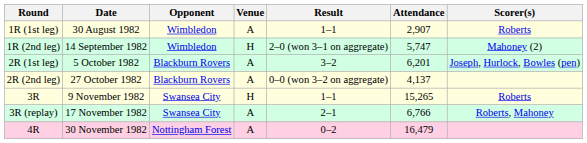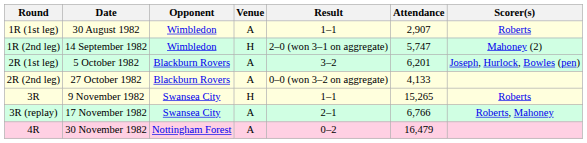 <table class="wikitable sortable" style="text-align:center;">
 <tr>
 <th>Round</th>
 <th>Date</th>
 <th>Opponent</th>
 <th>Venue</th>
 <th>Result</th>
 <th>Attendance</th>
 <th>Scorer(s)</th>
 </tr>
 <tr style="background:#ffd;">
 <td>1R (1st leg)</td>
 <td>30 August 1982</td>
 <td><a href='#'>Wimbledon</a></td>
 <td>A</td>
 <td>1–1</td>
 <td>2,907</td>
 <td><a href='#'>Roberts</a></td>
 </tr>
 <tr style="background:#d0ffe3;">
 <td>1R (2nd leg)</td>
 <td>14 September 1982</td>
 <td><a href='#'>Wimbledon</a></td>
 <td>H</td>
 <td>2–0 (won 3–1 on aggregate)</td>
 <td>5,747</td>
 <td><a href='#'>Mahoney</a> (2)</td>
 </tr>
 <tr style="background:#d0ffe3;">
 <td>2R (1st leg)</td>
 <td>5 October 1982</td>
 <td><a href='#'>Blackburn Rovers</a></td>
 <td>A</td>
 <td>3–2</td>
 <td>6,201</td>
 <td><a href='#'>Joseph</a>, <a href='#'>Hurlock</a>, <a href='#'>Bowles</a> (<a href='#'>pen</a>)</td>
 </tr>
 <tr style="background:#ffd;">
 <td>2R (2nd leg)</td>
 <td>27 October 1982</td>
 <td><a href='#'>Blackburn Rovers</a></td>
 <td>A</td>
 <td>0–0 (won 3–2 on aggregate)</td>
-<td>4,137</td>
+<td>4,133</td>
 <td></td>
 </tr>
 <tr style="background:#ffd;">
 <td>3R</td>
 <td>9 November 1982</td>
 <td><a href='#'>Swansea City</a></td>
 <td>H</td>
 <td>1–1</td>
 <td>15,265</td>
 <td><a href='#'>Roberts</a></td>
 </tr>
 <tr style="background:#d0ffe3;">
 <td>3R (replay)</td>
 <td>17 November 1982</td>
 <td><a href='#'>Swansea City</a></td>
 <td>A</td>
 <td>2–1</td>
 <td>6,766</td>
 <td><a href='#'>Roberts</a>, <a href='#'>Mahoney</a></td>
 </tr>
 <tr style="background:#ffd0e3;">
 <td>4R</td>
 <td>30 November 1982</td>
 <td><a href='#'>Nottingham Forest</a></td>
 <td>A</td>
 <td>0–2</td>
 <td>16,479</td>
 <td></td>
 </tr>
 </table>
